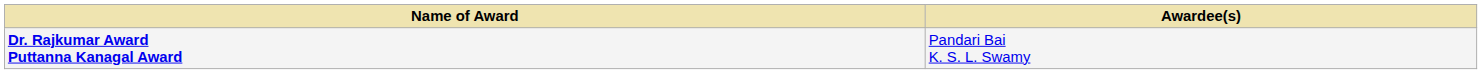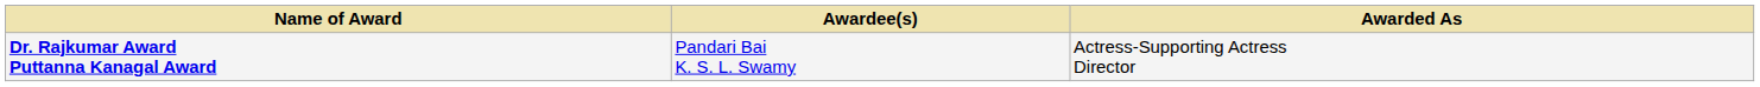 <table class="wikitable" style="width:100%;">
 <tr>
 <th style="background-color:#EFE4B0;">Name of Award</th>
 <th style="background-color:#EFE4B0;">Awardee(s)</th>
+<th style="background-color:#EFE4B0;">Awarded As</th>
 </tr>
 <tr style="background-color:#F4F4F4">
 <td><strong><a href='#'>Dr. Rajkumar Award</a></strong><br><strong><a href='#'>Puttanna Kanagal Award</a></strong></td>
 <td><a href='#'>Pandari Bai</a><br><a href='#'>K. S. L. Swamy</a></td>
+<td>Actress-Supporting Actress<br>Director</td>
 </tr>
 </table>
